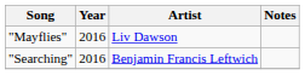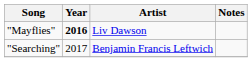 <table class="wikitable sortable">
 <tr>
 <th>Song</th>
 <th>Year</th>
 <th>Artist</th>
 <th class="unsortable">Notes</th>
 </tr>
 <tr>
 <td>"Mayflies"</td>
-<td>2016</td>
+<td><strong>2016</strong></td>
 <td><a href='#'>Liv Dawson</a></td>
 <td></td>
 </tr>
 <tr>
 <td>"Searching"</td>
-<td>2016</td>
+<td>2017</td>
 <td><a href='#'>Benjamin Francis Leftwich</a></td>
 <td></td>
 </tr>
 <tr>
 </tr>
 </table>
